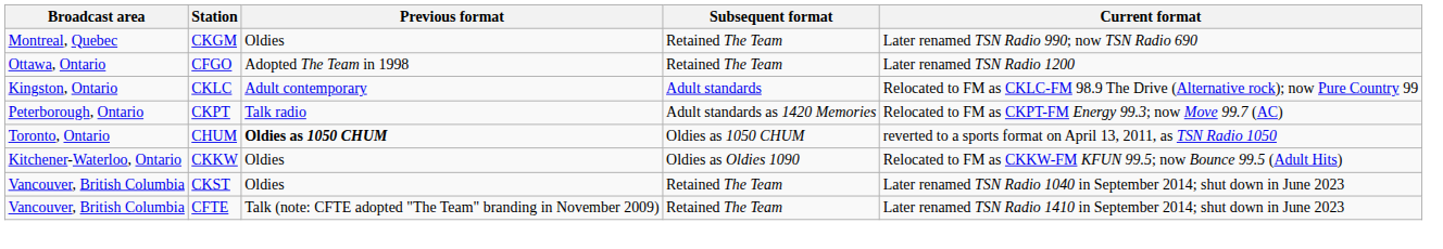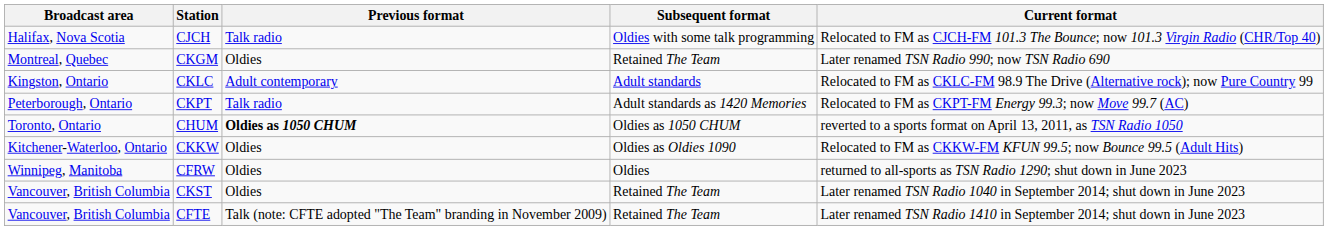 <table class="wikitable">
 <tr>
 <th>Broadcast area</th>
 <th>Station</th>
 <th>Previous format</th>
 <th>Subsequent format</th>
 <th>Current format</th>
 </tr>
 <tr>
+<td><a href='#'>Halifax</a>, <a href='#'>Nova Scotia</a></td>
+<td><a href='#'>CJCH</a></td>
+<td><a href='#'>Talk radio</a></td>
+<td><a href='#'>Oldies</a> with some talk programming</td>
+<td>Relocated to FM as <a href='#'>CJCH-FM</a> <em>101.3 The Bounce</em>; now <em>101.3 <a href='#'>Virgin Radio</a></em> (<a href='#'>CHR/Top 40</a>)</td>
+</tr>
+<tr>
 <td><a href='#'>Montreal</a>, <a href='#'>Quebec</a></td>
 <td><a href='#'>CKGM</a></td>
 <td>Oldies</td>
 <td>Retained <em>The Team</em></td>
 <td>Later renamed <em>TSN Radio 990</em>; now <em>TSN Radio 690</em></td>
-</tr>
-<tr>
-<td><a href='#'>Ottawa</a>, <a href='#'>Ontario</a></td>
-<td><a href='#'>CFGO</a></td>
-<td>Adopted <em>The Team</em> in 1998</td>
-<td>Retained <em>The Team</em></td>
-<td>Later renamed <em>TSN Radio 1200</em></td>
 </tr>
 <tr>
 <td><a href='#'>Kingston</a>, <a href='#'>Ontario</a></td>
 <td><a href='#'>CKLC</a></td>
 <td><a href='#'>Adult contemporary</a></td>
 <td><a href='#'>Adult standards</a></td>
 <td>Relocated to FM as <a href='#'>CKLC-FM</a> 98.9 The Drive (<a href='#'>Alternative rock</a>); now <a href='#'>Pure Country</a> 99</td>
 </tr>
 <tr>
 <td><a href='#'>Peterborough</a>, <a href='#'>Ontario</a></td>
 <td><a href='#'>CKPT</a></td>
 <td><a href='#'>Talk radio</a></td>
 <td>Adult standards as <em>1420 Memories</em></td>
 <td>Relocated to FM as <a href='#'>CKPT-FM</a> <em>Energy 99.3</em>; now <em><a href='#'>Move</a> 99.7</em> (<a href='#'>AC</a>)</td>
 </tr>
 <tr>
 <td><a href='#'>Toronto</a>, <a href='#'>Ontario</a></td>
 <td><a href='#'>CHUM</a></td>
 <td><strong>Oldies as <em>1050 CHUM</em></strong></td>
 <td>Oldies as <em>1050 CHUM</em></td>
 <td>reverted to a sports format on April 13, 2011, as <em><a href='#'>TSN Radio 1050</a></em></td>
 </tr>
 <tr>
 <td><a href='#'>Kitchener</a>-<a href='#'>Waterloo</a>, <a href='#'>Ontario</a></td>
 <td><a href='#'>CKKW</a></td>
 <td>Oldies</td>
 <td>Oldies as <em>Oldies 1090</em></td>
 <td>Relocated to FM as <a href='#'>CKKW-FM</a> <em>KFUN 99.5</em>; now <em>Bounce 99.5</em> (<a href='#'>Adult Hits</a>)</td>
 </tr>
 <tr>
+<td><a href='#'>Winnipeg</a>, <a href='#'>Manitoba</a></td>
+<td><a href='#'>CFRW</a></td>
+<td>Oldies</td>
+<td>Oldies</td>
+<td>returned to all-sports as <em>TSN Radio 1290</em>; shut down in June 2023</td>
+</tr>
+<tr>
 <td><a href='#'>Vancouver</a>, <a href='#'>British Columbia</a></td>
 <td><a href='#'>CKST</a></td>
 <td>Oldies</td>
 <td>Retained <em>The Team</em></td>
 <td>Later renamed <em>TSN Radio 1040</em> in September 2014; shut down in June 2023</td>
 </tr>
 <tr>
 <td><a href='#'>Vancouver</a>, <a href='#'>British Columbia</a></td>
 <td><a href='#'>CFTE</a></td>
 <td>Talk (note: CFTE adopted "The Team" branding in November 2009)</td>
 <td>Retained <em>The Team</em></td>
 <td>Later renamed <em>TSN Radio 1410</em> in September 2014; shut down in June 2023</td>
 </tr>
 </table>
